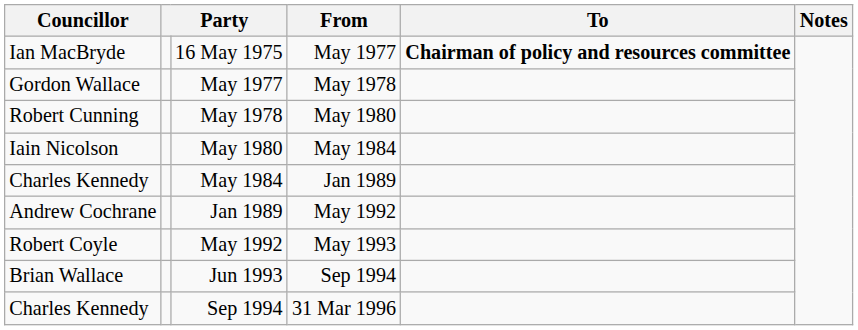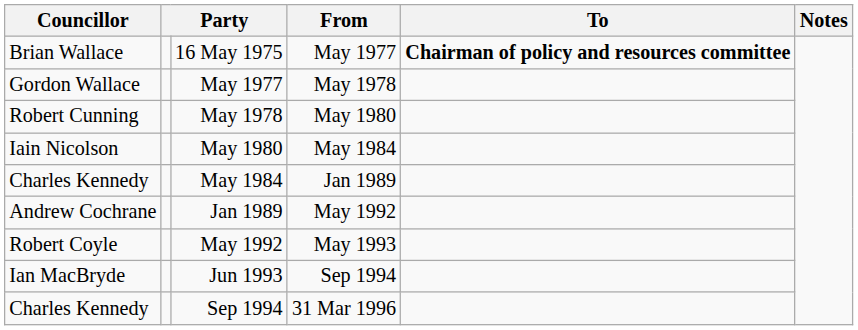 <table class=wikitable>
 <tr>
 <th>Councillor</th>
 <th colspan=2>Party</th>
 <th>From</th>
 <th>To</th>
 <th>Notes</th>
 </tr>
 <tr>
-<td>Ian MacBryde</td>
+<td>Brian Wallace</td>
 <td></td>
 <td align=right>16 May 1975</td>
 <td align=right>May 1977</td>
 <td><strong>Chairman of policy and resources committee</strong></td>
 </tr>
 <tr>
 <td>Gordon Wallace</td>
 <td></td>
 <td align=right>May 1977</td>
 <td align=right>May 1978</td>
 <td></td>
 </tr>
 <tr>
 <td>Robert Cunning</td>
 <td></td>
 <td align=right>May 1978</td>
 <td align=right>May 1980</td>
 <td></td>
 </tr>
 <tr>
 <td>Iain Nicolson</td>
 <td></td>
 <td align=right>May 1980</td>
 <td align=right>May 1984</td>
 <td></td>
 </tr>
 <tr>
 <td>Charles Kennedy</td>
 <td></td>
 <td align=right>May 1984</td>
 <td align=right>Jan 1989</td>
 <td></td>
 </tr>
 <tr>
 <td>Andrew Cochrane</td>
 <td></td>
 <td align=right>Jan 1989</td>
 <td align=right>May 1992</td>
 <td></td>
 </tr>
 <tr>
 <td>Robert Coyle</td>
 <td></td>
 <td align=right>May 1992</td>
 <td align=right>May 1993</td>
 <td></td>
 </tr>
 <tr>
-<td>Brian Wallace</td>
+<td>Ian MacBryde</td>
 <td></td>
 <td align=right>Jun 1993</td>
 <td align=right>Sep 1994</td>
 <td></td>
 </tr>
 <tr>
 <td>Charles Kennedy</td>
 <td></td>
 <td align=right>Sep 1994</td>
 <td align=right>31 Mar 1996</td>
 <td></td>
 </tr>
 </table>
